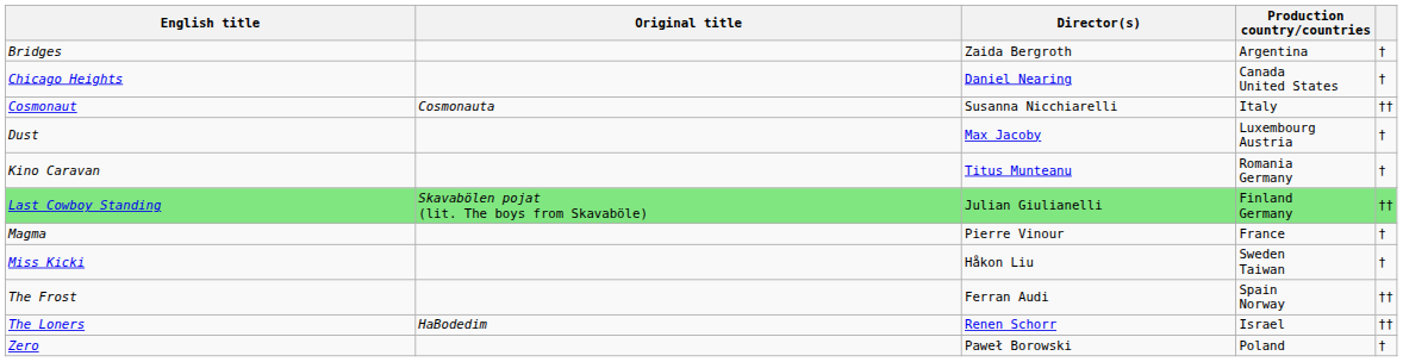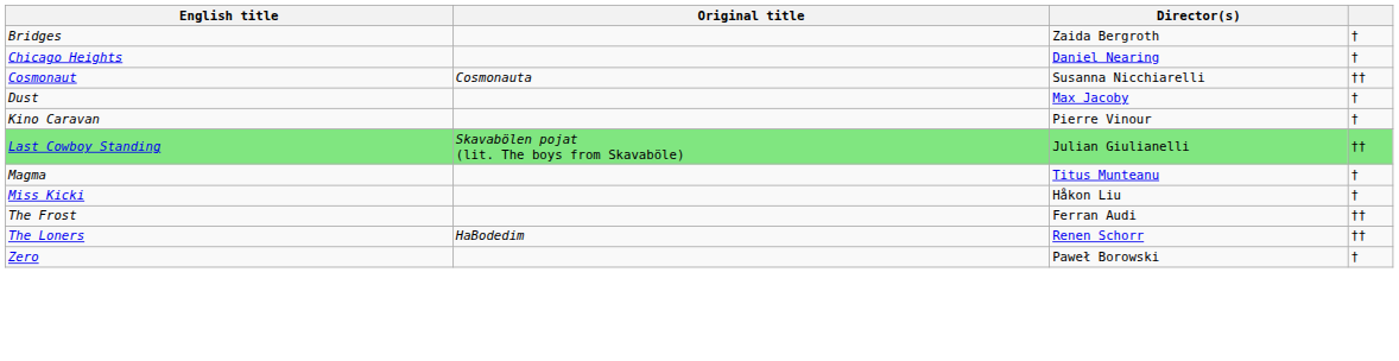 <table class="sortable wikitable" width="90%" cellpadding="5">
 <tr>
 <th width="30%">English title</th>
 <th width="40%">Original title</th>
 <th width="20%">Director(s)</th>
-<th width="10%">Production country/countries</th>
 <th width="3%"></th>
 </tr>
 <tr>
 <td><em>Bridges</em></td>
 <td></td>
 <td>Zaida Bergroth</td>
-<td>Argentina</td>
 <td>†</td>
 </tr>
 <tr>
 <td><em><a href='#'>Chicago Heights</a></em></td>
 <td></td>
 <td><a href='#'>Daniel Nearing</a></td>
-<td>Canada<br>United States</td>
 <td>†</td>
 </tr>
 <tr>
 <td><em><a href='#'>Cosmonaut</a></em></td>
 <td><em>Cosmonauta</em></td>
 <td>Susanna Nicchiarelli</td>
-<td>Italy</td>
 <td>††</td>
 </tr>
 <tr>
 <td><em>Dust</em></td>
 <td></td>
 <td><a href='#'>Max Jacoby</a></td>
-<td>Luxembourg<br>Austria</td>
 <td>†</td>
 </tr>
 <tr>
 <td><em>Kino Caravan</em></td>
 <td></td>
-<td><a href='#'>Titus Munteanu</a></td>
-<td>Romania<br>Germany</td>
+<td>Pierre Vinour</td>
 <td>†</td>
 </tr>
 <tr style="background:#80E680;">
 <td><em><a href='#'>Last Cowboy Standing</a></em></td>
 <td><em>Skavabölen pojat</em><br>(lit. The boys from Skavaböle)</td>
 <td>Julian Giulianelli</td>
-<td>Finland<br>Germany</td>
 <td>††</td>
 </tr>
 <tr>
 <td><em>Magma</em></td>
 <td></td>
-<td>Pierre Vinour</td>
-<td>France</td>
+<td><a href='#'>Titus Munteanu</a></td>
 <td>†</td>
 </tr>
 <tr>
 <td><em><a href='#'>Miss Kicki</a></em></td>
 <td></td>
 <td>Håkon Liu</td>
-<td>Sweden<br>Taiwan</td>
 <td>†</td>
 </tr>
 <tr>
 <td><em>The Frost</em></td>
 <td></td>
 <td>Ferran Audi</td>
-<td>Spain<br>Norway</td>
 <td>††</td>
 </tr>
 <tr>
 <td><em><a href='#'>The Loners</a></em></td>
 <td><em>HaBodedim</em></td>
 <td><a href='#'>Renen Schorr</a></td>
-<td>Israel</td>
 <td>††</td>
 </tr>
 <tr>
 <td><em><a href='#'>Zero</a></em></td>
 <td></td>
 <td>Paweł Borowski</td>
-<td>Poland</td>
 <td>†</td>
 </tr>
 </table>
